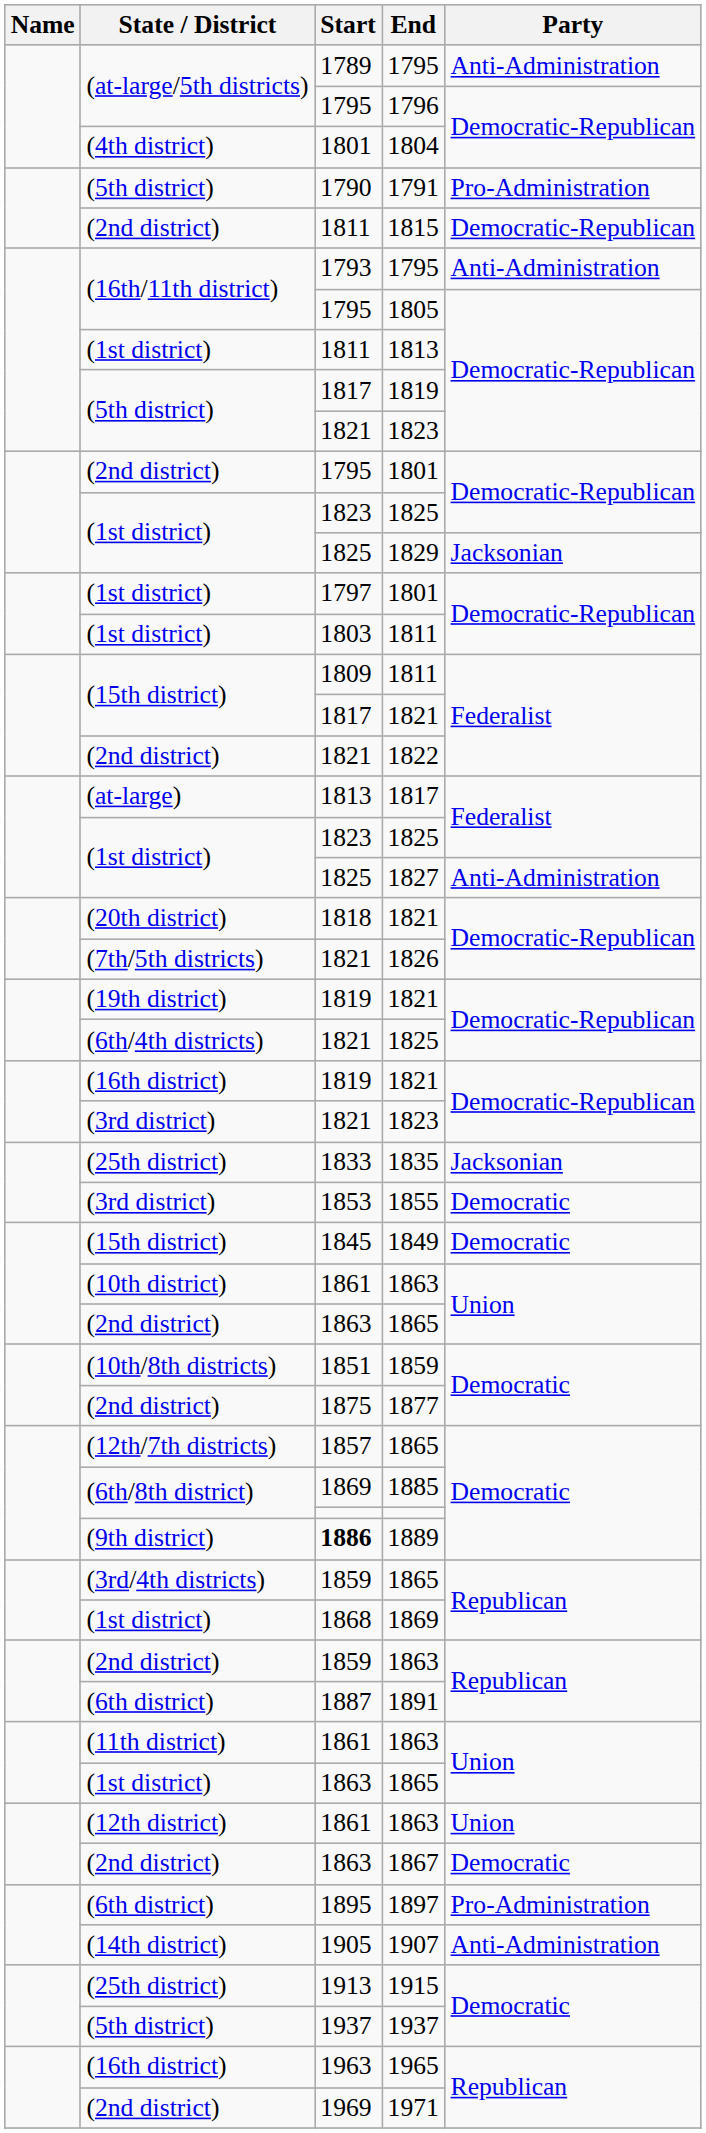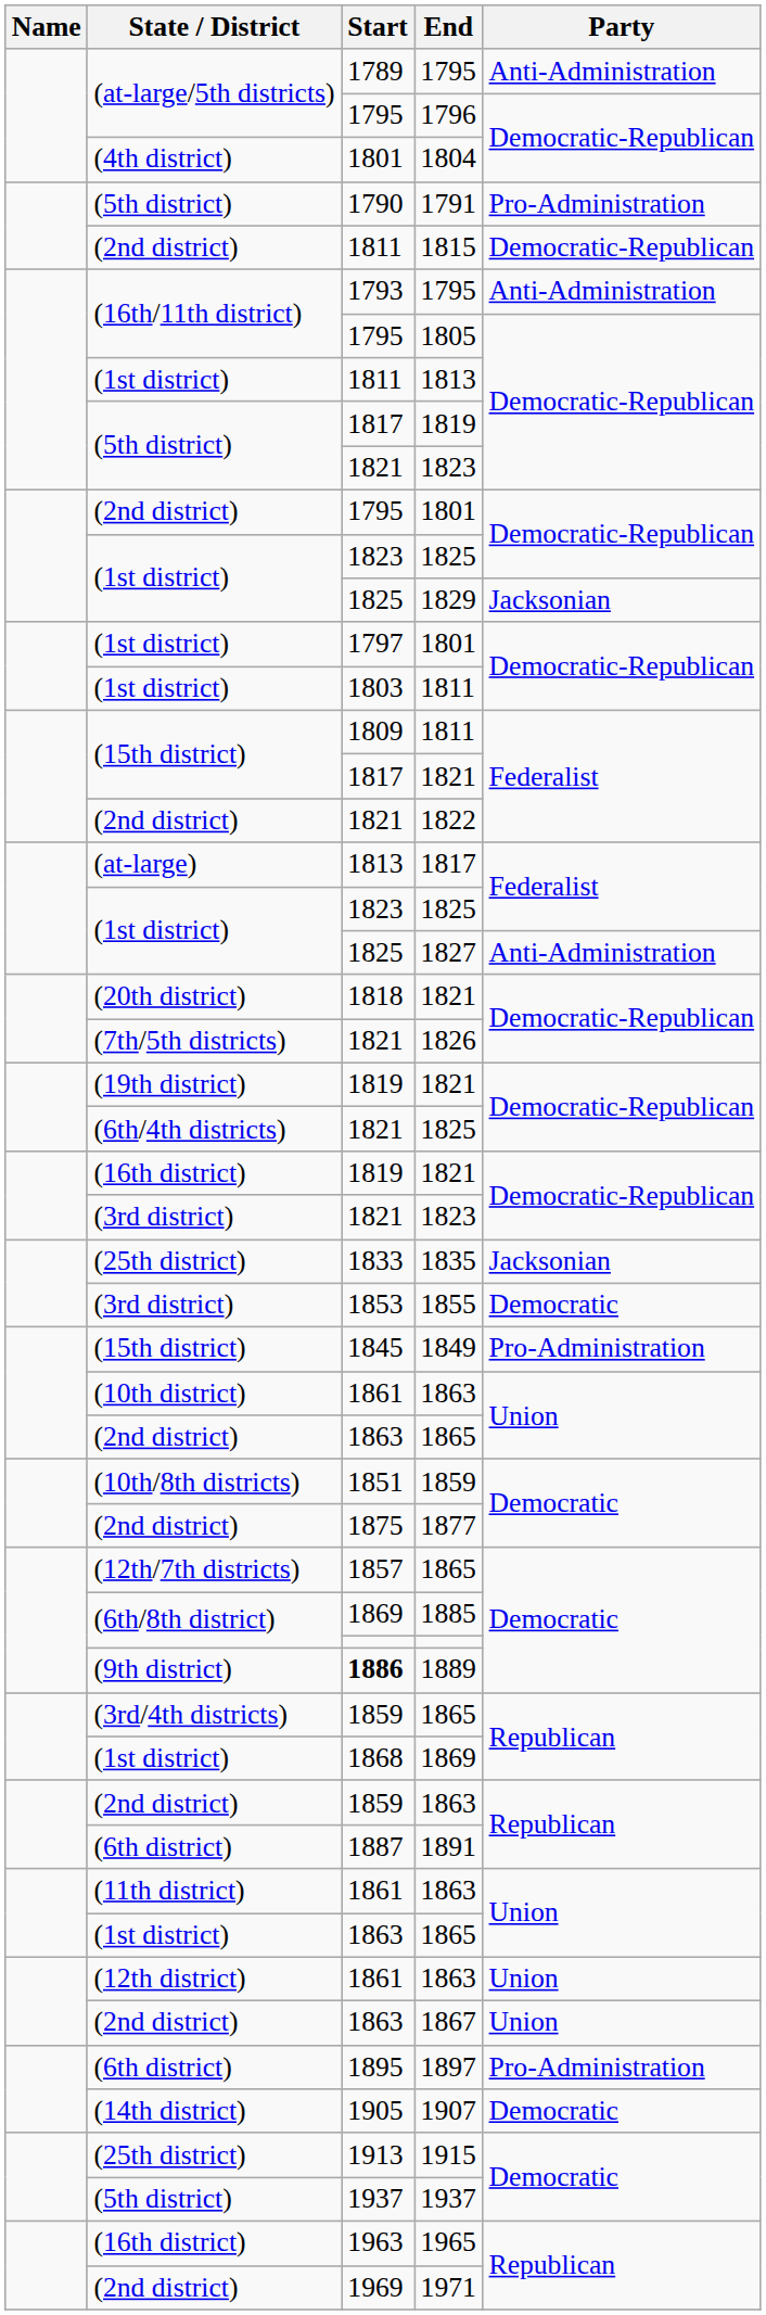 <table class="wikitable sortable">
 <tr>
 <th>Name</th>
 <th>State / District</th>
 <th>Start</th>
 <th>End</th>
 <th>Party</th>
 </tr>
 <tr>
 <td rowspan=3></td>
 <td rowspan=2> (<a href='#'>at-large</a>/<a href='#'>5th districts</a>)</td>
 <td>1789</td>
 <td>1795</td>
 <td><a href='#'>Anti-Administration</a></td>
 </tr>
 <tr>
 <td>1795</td>
 <td>1796</td>
 <td rowspan=2 ><a href='#'>Democratic-Republican</a></td>
 </tr>
 <tr>
 <td> (<a href='#'>4th district</a>)</td>
 <td>1801</td>
 <td>1804</td>
 </tr>
 <tr>
 <td rowspan=2></td>
 <td> (<a href='#'>5th district</a>)</td>
 <td>1790</td>
 <td>1791</td>
 <td><a href='#'>Pro-Administration</a></td>
 </tr>
 <tr>
 <td> (<a href='#'>2nd district</a>)</td>
 <td>1811</td>
 <td>1815</td>
 <td><a href='#'>Democratic-Republican</a></td>
 </tr>
 <tr>
 <td rowspan=5></td>
 <td rowspan=2> (<a href='#'>16th</a>/<a href='#'>11th district</a>)</td>
 <td>1793</td>
 <td>1795</td>
 <td><a href='#'>Anti-Administration</a></td>
 </tr>
 <tr>
 <td>1795</td>
 <td>1805</td>
 <td rowspan=4 ><a href='#'>Democratic-Republican</a></td>
 </tr>
 <tr>
 <td> (<a href='#'>1st district</a>)</td>
 <td>1811</td>
 <td>1813</td>
 </tr>
 <tr>
 <td rowspan=2> (<a href='#'>5th district</a>)</td>
 <td>1817</td>
 <td>1819</td>
 </tr>
 <tr>
 <td>1821</td>
 <td>1823</td>
 </tr>
 <tr>
 <td rowspan=3></td>
 <td> (<a href='#'>2nd district</a>)</td>
 <td>1795</td>
 <td>1801</td>
 <td rowspan=2 ><a href='#'>Democratic-Republican</a></td>
 </tr>
 <tr>
 <td rowspan=2> (<a href='#'>1st district</a>)</td>
 <td>1823</td>
 <td>1825</td>
 </tr>
 <tr>
 <td>1825</td>
 <td>1829</td>
 <td><a href='#'>Jacksonian</a></td>
 </tr>
 <tr>
 <td rowspan=2></td>
 <td> (<a href='#'>1st district</a>)</td>
 <td>1797</td>
 <td>1801</td>
 <td rowspan=2 ><a href='#'>Democratic-Republican</a></td>
 </tr>
 <tr>
 <td> (<a href='#'>1st district</a>)</td>
 <td>1803</td>
 <td>1811</td>
 </tr>
 <tr>
 <td rowspan=3></td>
 <td rowspan=2> (<a href='#'>15th district</a>)</td>
 <td>1809</td>
 <td>1811</td>
 <td rowspan=3 ><a href='#'>Federalist</a></td>
 </tr>
 <tr>
 <td>1817</td>
 <td>1821</td>
 </tr>
 <tr>
 <td> (<a href='#'>2nd district</a>)</td>
 <td>1821</td>
 <td>1822</td>
 </tr>
 <tr>
 <td rowspan=3></td>
 <td> (<a href='#'>at-large</a>)</td>
 <td>1813</td>
 <td>1817</td>
 <td rowspan=2 ><a href='#'>Federalist</a></td>
 </tr>
 <tr>
 <td rowspan=2> (<a href='#'>1st district</a>)</td>
 <td>1823</td>
 <td>1825</td>
 </tr>
 <tr>
 <td>1825</td>
 <td>1827</td>
 <td><a href='#'>Anti-Administration</a></td>
 </tr>
 <tr>
 <td rowspan=2></td>
 <td> (<a href='#'>20th district</a>)</td>
 <td>1818</td>
 <td>1821</td>
 <td rowspan=2 ><a href='#'>Democratic-Republican</a></td>
 </tr>
 <tr>
 <td> (<a href='#'>7th</a>/<a href='#'>5th districts</a>)</td>
 <td>1821</td>
 <td>1826</td>
 </tr>
 <tr>
 <td rowspan=2></td>
 <td> (<a href='#'>19th district</a>)</td>
 <td>1819</td>
 <td>1821</td>
 <td rowspan=2 ><a href='#'>Democratic-Republican</a></td>
 </tr>
 <tr>
 <td> (<a href='#'>6th</a>/<a href='#'>4th districts</a>)</td>
 <td>1821</td>
 <td>1825</td>
 </tr>
 <tr>
 <td rowspan=2></td>
 <td> (<a href='#'>16th district</a>)</td>
 <td>1819</td>
 <td>1821</td>
 <td rowspan=2 ><a href='#'>Democratic-Republican</a></td>
 </tr>
 <tr>
 <td> (<a href='#'>3rd district</a>)</td>
 <td>1821</td>
 <td>1823</td>
 </tr>
 <tr>
 <td rowspan=2></td>
 <td> (<a href='#'>25th district</a>)</td>
 <td>1833</td>
 <td>1835</td>
 <td><a href='#'>Jacksonian</a></td>
 </tr>
 <tr>
 <td> (<a href='#'>3rd district</a>)</td>
 <td>1853</td>
 <td>1855</td>
 <td><a href='#'>Democratic</a></td>
 </tr>
 <tr>
 <td rowspan=3></td>
 <td> (<a href='#'>15th district</a>)</td>
 <td>1845</td>
 <td>1849</td>
-<td><a href='#'>Democratic</a></td>
+<td><a href='#'>Pro-Administration</a></td>
 </tr>
 <tr>
 <td> (<a href='#'>10th district</a>)</td>
 <td>1861</td>
 <td>1863</td>
 <td rowspan=2 ><a href='#'>Union</a></td>
 </tr>
 <tr>
 <td> (<a href='#'>2nd district</a>)</td>
 <td>1863</td>
 <td>1865</td>
 </tr>
 <tr>
 <td rowspan=2></td>
 <td> (<a href='#'>10th</a>/<a href='#'>8th districts</a>)</td>
 <td>1851</td>
 <td>1859</td>
 <td rowspan=2 ><a href='#'>Democratic</a></td>
 </tr>
 <tr>
 <td> (<a href='#'>2nd district</a>)</td>
 <td>1875</td>
 <td>1877</td>
 </tr>
 <tr>
 <td rowspan=4></td>
 <td> (<a href='#'>12th</a>/<a href='#'>7th districts</a>)</td>
 <td>1857</td>
 <td>1865</td>
 <td rowspan=4 ><a href='#'>Democratic</a></td>
 </tr>
 <tr>
 <td rowspan="2"> (<a href='#'>6th</a>/<a href='#'>8th district</a>)</td>
 <td>1869</td>
 <td>1885</td>
 </tr>
 <tr>
 <td></td>
 </tr>
 <tr>
 <td> (<a href='#'>9th district</a>)</td>
 <td><strong>1886</strong></td>
 <td>1889</td>
 </tr>
 <tr>
 <td rowspan=2></td>
 <td> (<a href='#'>3rd</a>/<a href='#'>4th districts</a>)</td>
 <td>1859</td>
 <td>1865</td>
 <td rowspan=2 ><a href='#'>Republican</a></td>
 </tr>
 <tr>
 <td> (<a href='#'>1st district</a>)</td>
 <td>1868</td>
 <td>1869</td>
 </tr>
 <tr>
 <td rowspan=2></td>
 <td> (<a href='#'>2nd district</a>)</td>
 <td>1859</td>
 <td>1863</td>
 <td rowspan=2 ><a href='#'>Republican</a></td>
 </tr>
 <tr>
 <td> (<a href='#'>6th district</a>)</td>
 <td>1887</td>
 <td>1891</td>
 </tr>
 <tr>
 <td rowspan=2></td>
 <td> (<a href='#'>11th district</a>)</td>
 <td>1861</td>
 <td>1863</td>
 <td rowspan=2 ><a href='#'>Union</a></td>
 </tr>
 <tr>
 <td> (<a href='#'>1st district</a>)</td>
 <td>1863</td>
 <td>1865</td>
 </tr>
 <tr>
 <td rowspan=2></td>
 <td> (<a href='#'>12th district</a>)</td>
 <td>1861</td>
 <td>1863</td>
 <td><a href='#'>Union</a></td>
 </tr>
 <tr>
 <td> (<a href='#'>2nd district</a>)</td>
 <td>1863</td>
 <td>1867</td>
-<td><a href='#'>Democratic</a></td>
+<td><a href='#'>Union</a></td>
 </tr>
 <tr>
 <td rowspan=2></td>
 <td> (<a href='#'>6th district</a>)</td>
 <td>1895</td>
 <td>1897</td>
 <td><a href='#'>Pro-Administration</a></td>
 </tr>
 <tr>
 <td> (<a href='#'>14th district</a>)</td>
 <td>1905</td>
 <td>1907</td>
-<td><a href='#'>Anti-Administration</a></td>
+<td><a href='#'>Democratic</a></td>
 </tr>
 <tr>
 <td rowspan=2></td>
 <td> (<a href='#'>25th district</a>)</td>
 <td>1913</td>
 <td>1915</td>
 <td rowspan=2 ><a href='#'>Democratic</a></td>
 </tr>
 <tr>
 <td> (<a href='#'>5th district</a>)</td>
 <td>1937</td>
 <td>1937</td>
 </tr>
 <tr>
 <td rowspan=2></td>
 <td> (<a href='#'>16th district</a>)</td>
 <td>1963</td>
 <td>1965</td>
 <td rowspan=2 ><a href='#'>Republican</a></td>
 </tr>
 <tr>
 <td> (<a href='#'>2nd district</a>)</td>
 <td>1969</td>
 <td>1971</td>
 </tr>
 </table>
